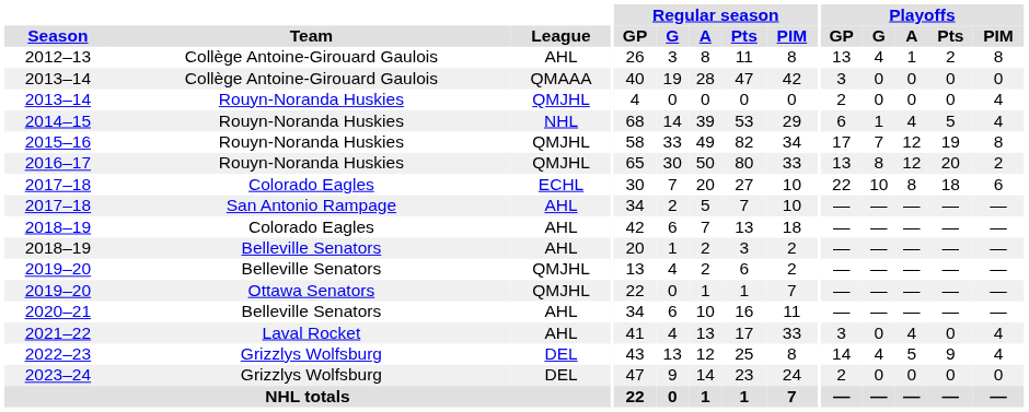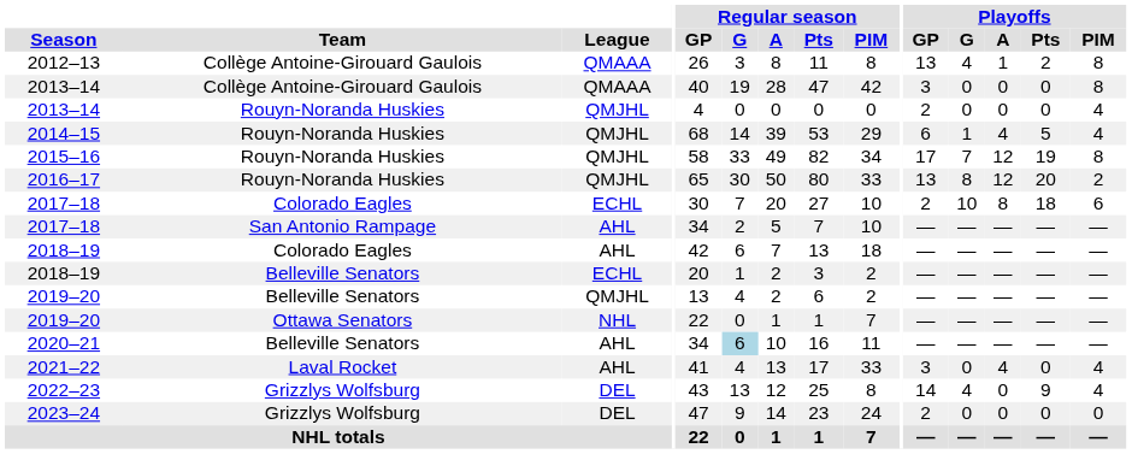 <table border="0" cellpadding="1" cellspacing="0" style="text-align:center; width:60em">
 <tr bgcolor="#e0e0e0">
 <th colspan="3" bgcolor="#ffffff"></th>
 <th rowspan="99" bgcolor="#ffffff"></th>
 <th colspan="5"><a href='#'>Regular season</a></th>
 <th rowspan="99" bgcolor="#ffffff"></th>
 <th colspan="5"><a href='#'>Playoffs</a></th>
 </tr>
 <tr bgcolor="#e0e0e0">
 <th><a href='#'>Season</a></th>
 <th>Team</th>
 <th>League</th>
 <th>GP</th>
 <th><a href='#'>G</a></th>
 <th><a href='#'>A</a></th>
 <th><a href='#'>Pts</a></th>
 <th><a href='#'>PIM</a></th>
 <th>GP</th>
 <th>G</th>
 <th>A</th>
 <th>Pts</th>
 <th>PIM</th>
 </tr>
 <tr>
 <td>2012–13</td>
 <td>Collège Antoine-Girouard Gaulois</td>
-<td>AHL</td>
+<td><a href='#'>QMAAA</a></td>
 <td>26</td>
 <td>3</td>
 <td>8</td>
 <td>11</td>
 <td>8</td>
 <td>13</td>
 <td>4</td>
 <td>1</td>
 <td>2</td>
 <td>8</td>
 </tr>
 <tr bgcolor="#f0f0f0">
 <td>2013–14</td>
 <td>Collège Antoine-Girouard Gaulois</td>
 <td>QMAAA</td>
 <td>40</td>
 <td>19</td>
 <td>28</td>
 <td>47</td>
 <td>42</td>
 <td>3</td>
 <td>0</td>
 <td>0</td>
 <td>0</td>
-<td>0</td>
+<td>8</td>
 </tr>
 <tr>
 <td><a href='#'>2013–14</a></td>
 <td><a href='#'>Rouyn-Noranda Huskies</a></td>
 <td><a href='#'>QMJHL</a></td>
 <td>4</td>
 <td>0</td>
 <td>0</td>
 <td>0</td>
 <td>0</td>
 <td>2</td>
 <td>0</td>
 <td>0</td>
 <td>0</td>
 <td>4</td>
 </tr>
 <tr bgcolor="#f0f0f0">
 <td><a href='#'>2014–15</a></td>
 <td>Rouyn-Noranda Huskies</td>
-<td><a href='#'>NHL</a></td>
+<td>QMJHL</td>
 <td>68</td>
 <td>14</td>
 <td>39</td>
 <td>53</td>
 <td>29</td>
 <td>6</td>
 <td>1</td>
 <td>4</td>
 <td>5</td>
 <td>4</td>
 </tr>
 <tr>
 <td><a href='#'>2015–16</a></td>
 <td>Rouyn-Noranda Huskies</td>
 <td>QMJHL</td>
 <td>58</td>
 <td>33</td>
 <td>49</td>
 <td>82</td>
 <td>34</td>
 <td>17</td>
 <td>7</td>
 <td>12</td>
 <td>19</td>
 <td>8</td>
 </tr>
 <tr bgcolor="#f0f0f0">
 <td><a href='#'>2016–17</a></td>
 <td>Rouyn-Noranda Huskies</td>
 <td>QMJHL</td>
 <td>65</td>
 <td>30</td>
 <td>50</td>
 <td>80</td>
 <td>33</td>
 <td>13</td>
 <td>8</td>
 <td>12</td>
 <td>20</td>
 <td>2</td>
 </tr>
 <tr>
 <td><a href='#'>2017–18</a></td>
 <td><a href='#'>Colorado Eagles</a></td>
 <td><a href='#'>ECHL</a></td>
 <td>30</td>
 <td>7</td>
 <td>20</td>
 <td>27</td>
 <td>10</td>
-<td>22</td>
+<td>2</td>
 <td>10</td>
 <td>8</td>
 <td>18</td>
 <td>6</td>
 </tr>
 <tr bgcolor="#f0f0f0">
 <td><a href='#'>2017–18</a></td>
 <td><a href='#'>San Antonio Rampage</a></td>
 <td><a href='#'>AHL</a></td>
 <td>34</td>
 <td>2</td>
 <td>5</td>
 <td>7</td>
 <td>10</td>
 <td>—</td>
 <td>—</td>
 <td>—</td>
 <td>—</td>
 <td>—</td>
 </tr>
 <tr>
 <td><a href='#'>2018–19</a></td>
 <td>Colorado Eagles</td>
 <td>AHL</td>
 <td>42</td>
 <td>6</td>
 <td>7</td>
 <td>13</td>
 <td>18</td>
 <td>—</td>
 <td>—</td>
 <td>—</td>
 <td>—</td>
 <td>—</td>
 </tr>
 <tr bgcolor="#f0f0f0">
 <td>2018–19</td>
 <td><a href='#'>Belleville Senators</a></td>
-<td>AHL</td>
+<td><a href='#'>ECHL</a></td>
 <td>20</td>
 <td>1</td>
 <td>2</td>
 <td>3</td>
 <td>2</td>
 <td>—</td>
 <td>—</td>
 <td>—</td>
 <td>—</td>
 <td>—</td>
 </tr>
 <tr>
 <td><a href='#'>2019–20</a></td>
 <td>Belleville Senators</td>
 <td>QMJHL</td>
 <td>13</td>
 <td>4</td>
 <td>2</td>
 <td>6</td>
 <td>2</td>
 <td>—</td>
 <td>—</td>
 <td>—</td>
 <td>—</td>
 <td>—</td>
 </tr>
 <tr bgcolor="#f0f0f0">
 <td><a href='#'>2019–20</a></td>
 <td><a href='#'>Ottawa Senators</a></td>
-<td>QMJHL</td>
+<td><a href='#'>NHL</a></td>
 <td>22</td>
 <td>0</td>
 <td>1</td>
 <td>1</td>
 <td>7</td>
 <td>—</td>
 <td>—</td>
 <td>—</td>
 <td>—</td>
 <td>—</td>
 </tr>
 <tr>
 <td><a href='#'>2020–21</a></td>
 <td>Belleville Senators</td>
 <td>AHL</td>
 <td>34</td>
-<td>6</td>
+<td style="background: lightblue;">6</td>
 <td>10</td>
 <td>16</td>
 <td>11</td>
 <td>—</td>
 <td>—</td>
 <td>—</td>
 <td>—</td>
 <td>—</td>
 </tr>
 <tr bgcolor="#f0f0f0">
 <td><a href='#'>2021–22</a></td>
 <td><a href='#'>Laval Rocket</a></td>
 <td>AHL</td>
 <td>41</td>
 <td>4</td>
 <td>13</td>
 <td>17</td>
 <td>33</td>
 <td>3</td>
 <td>0</td>
 <td>4</td>
 <td>0</td>
 <td>4</td>
 </tr>
 <tr>
 <td><a href='#'>2022–23</a></td>
 <td><a href='#'>Grizzlys Wolfsburg</a></td>
 <td><a href='#'>DEL</a></td>
 <td>43</td>
 <td>13</td>
 <td>12</td>
 <td>25</td>
 <td>8</td>
 <td>14</td>
 <td>4</td>
-<td>5</td>
+<td>0</td>
 <td>9</td>
 <td>4</td>
 </tr>
 <tr bgcolor="#f0f0f0">
 <td><a href='#'>2023–24</a></td>
 <td>Grizzlys Wolfsburg</td>
 <td>DEL</td>
 <td>47</td>
 <td>9</td>
 <td>14</td>
 <td>23</td>
 <td>24</td>
 <td>2</td>
 <td>0</td>
 <td>0</td>
 <td>0</td>
 <td>0</td>
 </tr>
 <tr bgcolor="#e0e0e0">
 <th colspan="3">NHL totals</th>
 <th>22</th>
 <th>0</th>
 <th>1</th>
 <th>1</th>
 <th>7</th>
 <th>—</th>
 <th>—</th>
 <th>—</th>
 <th>—</th>
 <th>—</th>
 </tr>
 </table>
